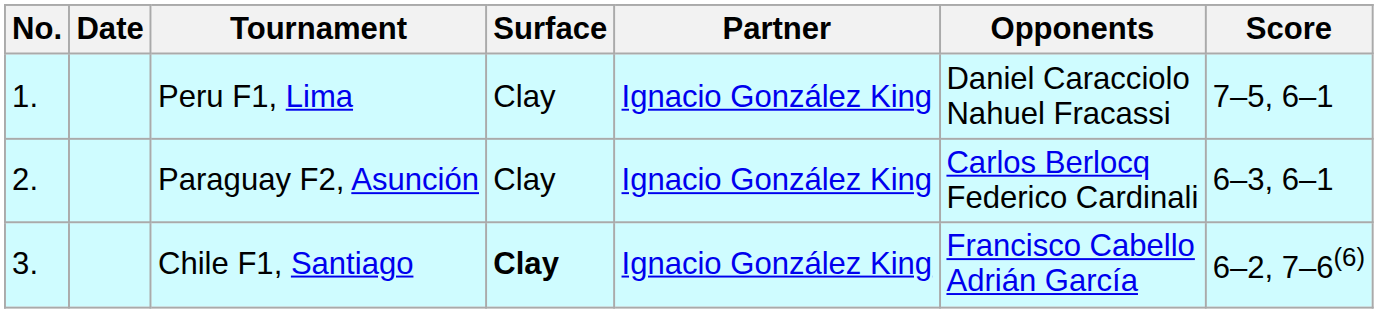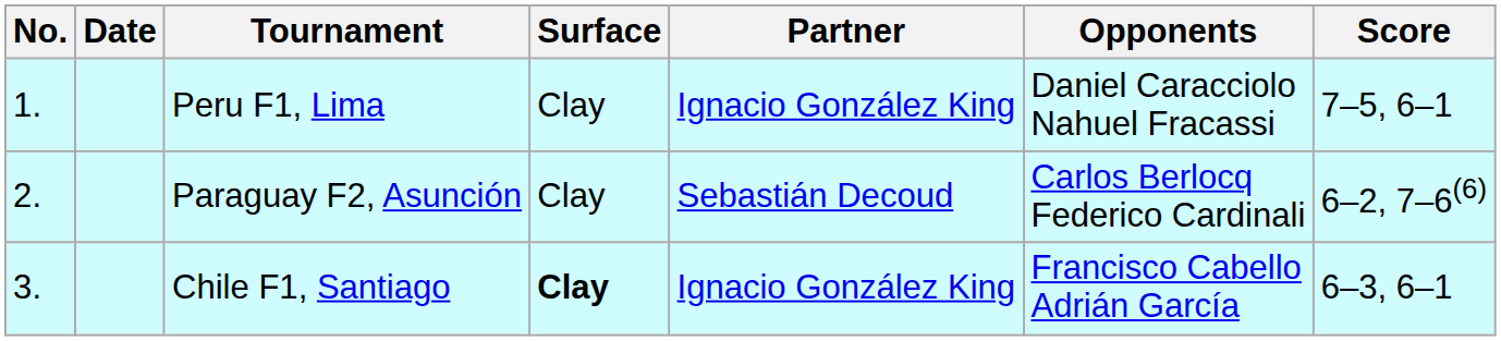 <table class="sortable wikitable">
 <tr>
 <th>No.</th>
 <th>Date</th>
 <th>Tournament</th>
 <th>Surface</th>
 <th>Partner</th>
 <th>Opponents</th>
 <th class="unsortable">Score</th>
 </tr>
 <tr style="background:#cffcff;">
 <td>1.</td>
 <td></td>
 <td>Peru F1, <a href='#'>Lima</a></td>
 <td>Clay</td>
 <td> <a href='#'>Ignacio González King</a></td>
 <td> Daniel Caracciolo <br>  Nahuel Fracassi</td>
 <td>7–5, 6–1</td>
 </tr>
 <tr style="background:#cffcff;">
 <td>2.</td>
 <td></td>
 <td>Paraguay F2, <a href='#'>Asunción</a></td>
 <td>Clay</td>
-<td> <a href='#'>Ignacio González King</a></td>
+<td> <a href='#'>Sebastián Decoud</a></td>
 <td> <a href='#'>Carlos Berlocq</a> <br>  Federico Cardinali</td>
-<td>6–3, 6–1</td>
+<td>6–2, 7–6<sup>(6)</sup></td>
 </tr>
 <tr style="background:#cffcff;">
 <td>3.</td>
 <td></td>
 <td>Chile F1, <a href='#'>Santiago</a></td>
 <td><strong>Clay</strong></td>
 <td> <a href='#'>Ignacio González King</a></td>
 <td> <a href='#'>Francisco Cabello</a> <br>  <a href='#'>Adrián García</a></td>
-<td>6–2, 7–6<sup>(6)</sup></td>
+<td>6–3, 6–1</td>
 </tr>
 </table>
